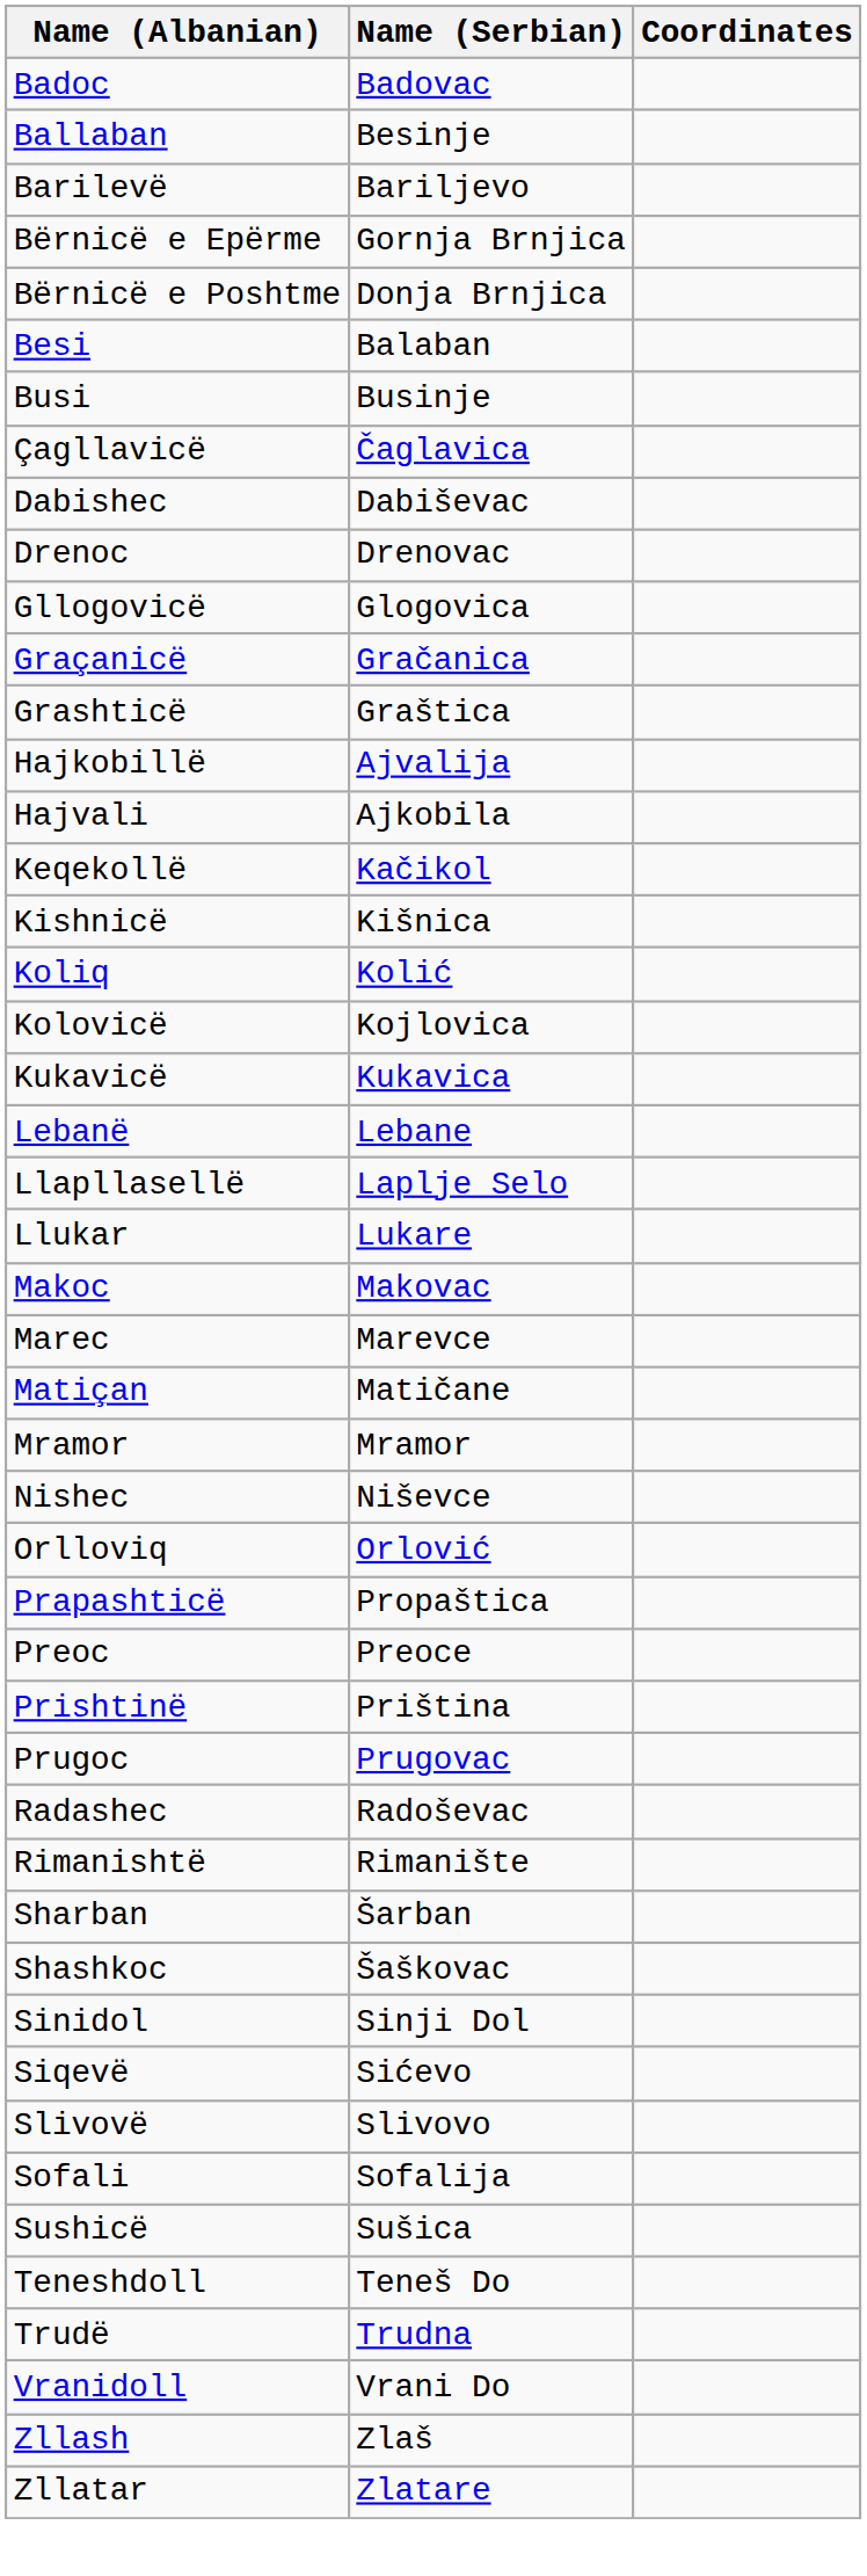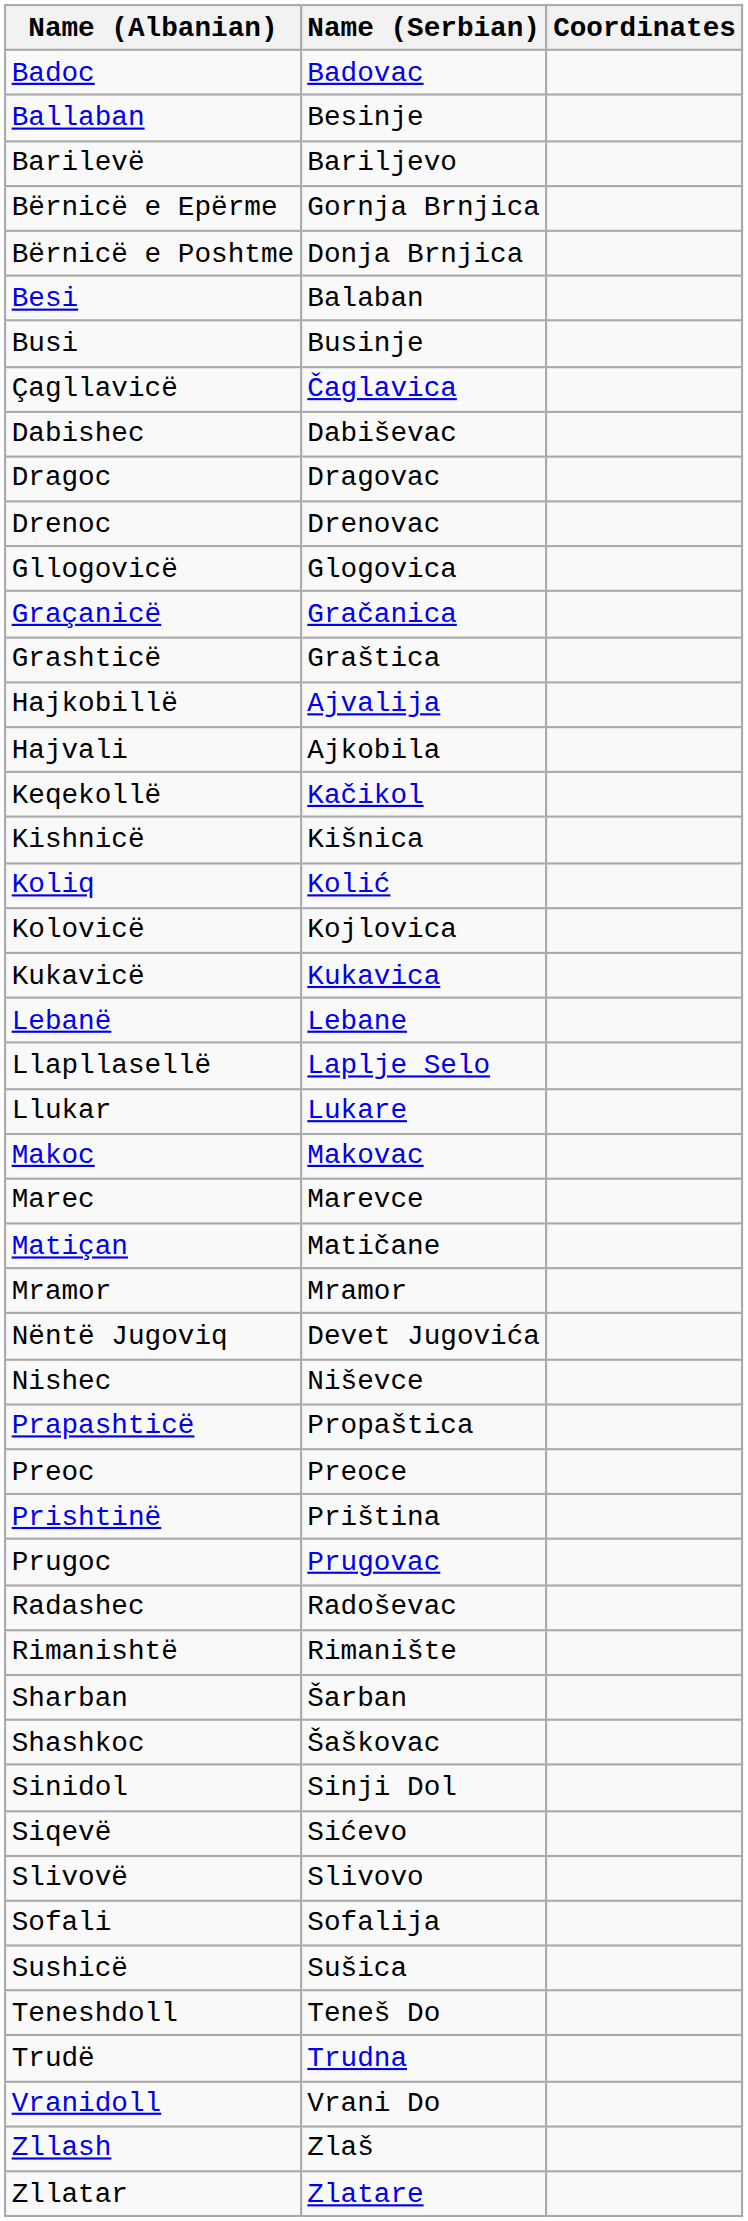 <table class="wikitable sortable">
 <tr>
 <th>Name (Albanian)</th>
 <th>Name (Serbian)</th>
 <th>Coordinates</th>
 </tr>
 <tr>
 <td><a href='#'>Badoc</a></td>
 <td><a href='#'>Badovac</a></td>
 <td></td>
 </tr>
 <tr>
 <td><a href='#'>Ballaban</a></td>
 <td>Besinje</td>
 <td></td>
 </tr>
 <tr>
 <td>Barilevë</td>
 <td>Bariljevo</td>
 <td></td>
 </tr>
 <tr>
 <td>Bërnicë e Epërme</td>
 <td>Gornja Brnjica</td>
 <td></td>
 </tr>
 <tr>
 <td>Bërnicë e Poshtme</td>
 <td>Donja Brnjica</td>
 <td></td>
 </tr>
 <tr>
 <td><a href='#'>Besi</a></td>
 <td>Balaban</td>
 <td></td>
 </tr>
 <tr>
 <td>Busi</td>
 <td>Businje</td>
 <td></td>
 </tr>
 <tr>
 <td>Çagllavicë</td>
 <td><a href='#'>Čaglavica</a></td>
 <td></td>
 </tr>
 <tr>
 <td>Dabishec</td>
 <td>Dabiševac</td>
+<td></td>
+</tr>
+<tr>
+<td>Dragoc</td>
+<td>Dragovac</td>
 <td></td>
 </tr>
 <tr>
 <td>Drenoc</td>
 <td>Drenovac</td>
 <td></td>
 </tr>
 <tr>
 <td>Gllogovicë</td>
 <td>Glogovica</td>
 <td></td>
 </tr>
 <tr>
 <td><a href='#'>Graçanicë</a></td>
 <td><a href='#'>Gračanica</a></td>
 <td></td>
 </tr>
 <tr>
 <td>Grashticë</td>
 <td>Graštica</td>
 <td></td>
 </tr>
 <tr>
 <td>Hajkobillë</td>
 <td><a href='#'>Ajvalija</a></td>
 <td></td>
 </tr>
 <tr>
 <td>Hajvali</td>
 <td>Ajkobila</td>
 <td></td>
 </tr>
 <tr>
 <td>Keqekollë</td>
 <td><a href='#'>Kačikol</a></td>
 <td></td>
 </tr>
 <tr>
 <td>Kishnicë</td>
 <td>Kišnica</td>
 <td></td>
 </tr>
 <tr>
 <td><a href='#'>Koliq</a></td>
 <td><a href='#'>Kolić</a></td>
 <td></td>
 </tr>
 <tr>
 <td>Kolovicë</td>
 <td>Kojlovica</td>
 <td></td>
 </tr>
 <tr>
 <td>Kukavicë</td>
 <td><a href='#'>Kukavica</a></td>
 <td></td>
 </tr>
 <tr>
 <td><a href='#'>Lebanë</a></td>
 <td><a href='#'>Lebane</a></td>
 <td></td>
 </tr>
 <tr>
 <td>Llapllasellë</td>
 <td><a href='#'>Laplje Selo</a></td>
 <td></td>
 </tr>
 <tr>
 <td>Llukar</td>
 <td><a href='#'>Lukare</a></td>
 <td></td>
 </tr>
 <tr>
 <td><a href='#'>Makoc</a></td>
 <td><a href='#'>Makovac</a></td>
 <td></td>
 </tr>
 <tr>
 <td>Marec</td>
 <td>Marevce</td>
 <td></td>
 </tr>
 <tr>
 <td><a href='#'>Matiçan</a></td>
 <td>Matičane</td>
 <td></td>
 </tr>
 <tr>
 <td>Mramor</td>
 <td>Mramor</td>
 <td></td>
 </tr>
 <tr>
-<td>Nishec</td>
-<td>Niševce</td>
+<td>Nëntë Jugoviq</td>
+<td>Devet Jugovića</td>
 <td></td>
 </tr>
 <tr>
-<td>Orlloviq</td>
-<td><a href='#'>Orlović</a></td>
+<td>Nishec</td>
+<td>Niševce</td>
 <td></td>
 </tr>
 <tr>
 <td><a href='#'>Prapashticë</a></td>
 <td>Propaštica</td>
 <td></td>
 </tr>
 <tr>
 <td>Preoc</td>
 <td>Preoce</td>
 <td></td>
 </tr>
 <tr>
 <td><a href='#'>Prishtinë</a></td>
 <td>Priština</td>
 <td></td>
 </tr>
 <tr>
 <td>Prugoc</td>
 <td><a href='#'>Prugovac</a></td>
 <td></td>
 </tr>
 <tr>
 <td>Radashec</td>
 <td>Radoševac</td>
 <td></td>
 </tr>
 <tr>
 <td>Rimanishtë</td>
 <td>Rimanište</td>
 <td></td>
 </tr>
 <tr>
 <td>Sharban</td>
 <td>Šarban</td>
 <td></td>
 </tr>
 <tr>
 <td>Shashkoc</td>
 <td>Šaškovac</td>
 <td></td>
 </tr>
 <tr>
 <td>Sinidol</td>
 <td>Sinji Dol</td>
 <td></td>
 </tr>
 <tr>
 <td>Siqevë</td>
 <td>Sićevo</td>
 <td></td>
 </tr>
 <tr>
 <td>Slivovë</td>
 <td>Slivovo</td>
 <td></td>
 </tr>
 <tr>
 <td>Sofali</td>
 <td>Sofalija</td>
 <td></td>
 </tr>
 <tr>
 <td>Sushicë</td>
 <td>Sušica</td>
 <td></td>
 </tr>
 <tr>
 <td>Teneshdoll</td>
 <td>Teneš Do</td>
 <td></td>
 </tr>
 <tr>
 <td>Trudë</td>
 <td><a href='#'>Trudna</a></td>
 <td></td>
 </tr>
 <tr>
 <td><a href='#'>Vranidoll</a></td>
 <td>Vrani Do</td>
 <td></td>
 </tr>
 <tr>
 <td><a href='#'>Zllash</a></td>
 <td>Zlaš</td>
 <td></td>
 </tr>
 <tr>
 <td>Zllatar</td>
 <td><a href='#'>Zlatare</a></td>
 <td></td>
 </tr>
 </table>
